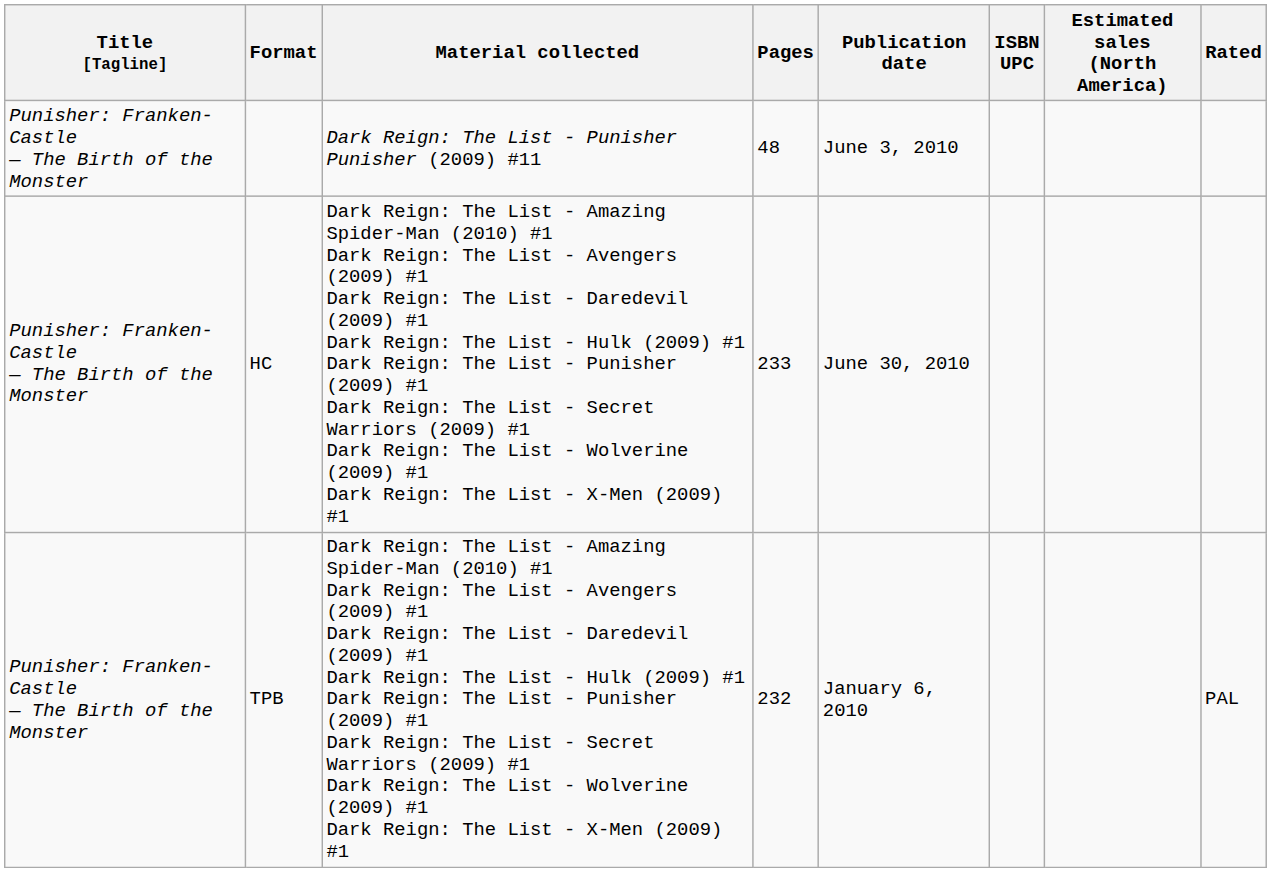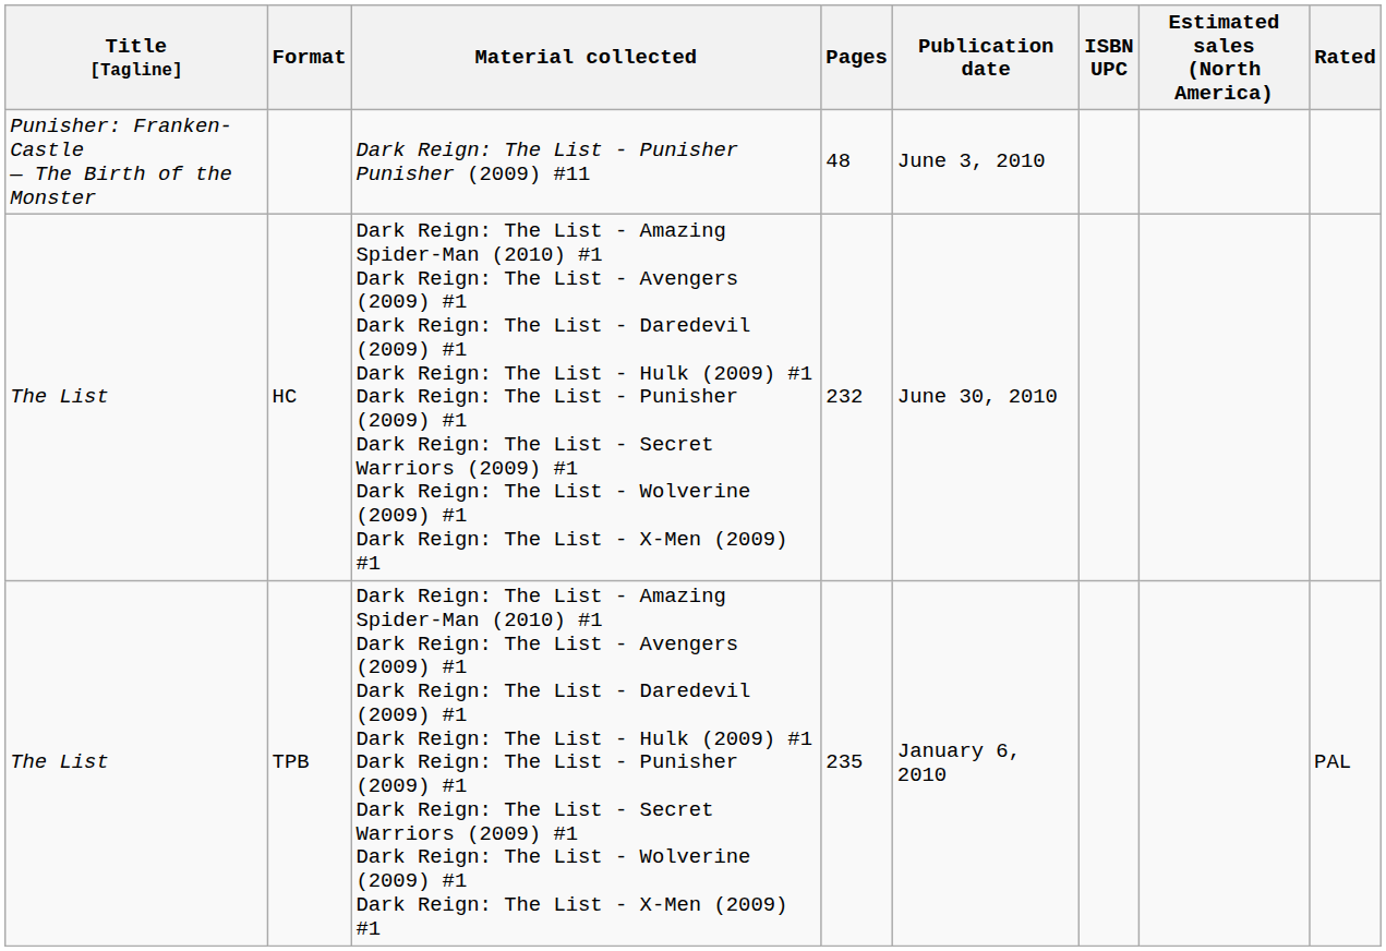 <table class="wikitable">
 <tr>
 <th>Title<br><small>[Tagline]</small></th>
 <th>Format</th>
 <th>Material collected</th>
 <th>Pages</th>
 <th>Publication date</th>
 <th>ISBN<br>UPC</th>
 <th>Estimated sales<br>(North America)</th>
 <th>Rated</th>
 </tr>
 <tr>
 <td><em>Punisher: Franken-Castle<br>— The Birth of the Monster</em></td>
 <td></td>
 <td><em>Dark Reign: The List - Punisher</em><br><em>Punisher</em> (2009) #11</td>
 <td>48</td>
 <td>June 3, 2010</td>
 <td></td>
 <td></td>
 <td></td>
 </tr>
 <tr>
-<td><em>Punisher: Franken-Castle<br>— The Birth of the Monster</em></td>
+<td><em>The List</em></td>
 <td>HC</td>
 <td>Dark Reign: The List - Amazing Spider-Man (2010) #1<br>Dark Reign: The List - Avengers (2009) #1<br>Dark Reign: The List - Daredevil (2009) #1<br>Dark Reign: The List - Hulk (2009) #1<br>Dark Reign: The List - Punisher (2009) #1<br>Dark Reign: The List - Secret Warriors (2009) #1<br>Dark Reign: The List - Wolverine (2009) #1<br>Dark Reign: The List - X-Men (2009) #1</td>
-<td>233</td>
+<td>232</td>
 <td>June 30, 2010</td>
 <td><br></td>
 <td></td>
 <td></td>
 </tr>
 <tr>
-<td><em>Punisher: Franken-Castle<br>— The Birth of the Monster</em></td>
+<td><em>The List</em></td>
 <td>TPB</td>
 <td>Dark Reign: The List - Amazing Spider-Man (2010) #1<br>Dark Reign: The List - Avengers (2009) #1<br>Dark Reign: The List - Daredevil (2009) #1<br>Dark Reign: The List - Hulk (2009) #1<br>Dark Reign: The List - Punisher (2009) #1<br>Dark Reign: The List - Secret Warriors (2009) #1<br>Dark Reign: The List - Wolverine (2009) #1<br>Dark Reign: The List - X-Men (2009) #1</td>
-<td>232</td>
+<td>235</td>
 <td>January 6, 2010</td>
 <td><br></td>
 <td></td>
 <td>PAL</td>
 </tr>
 </table>
